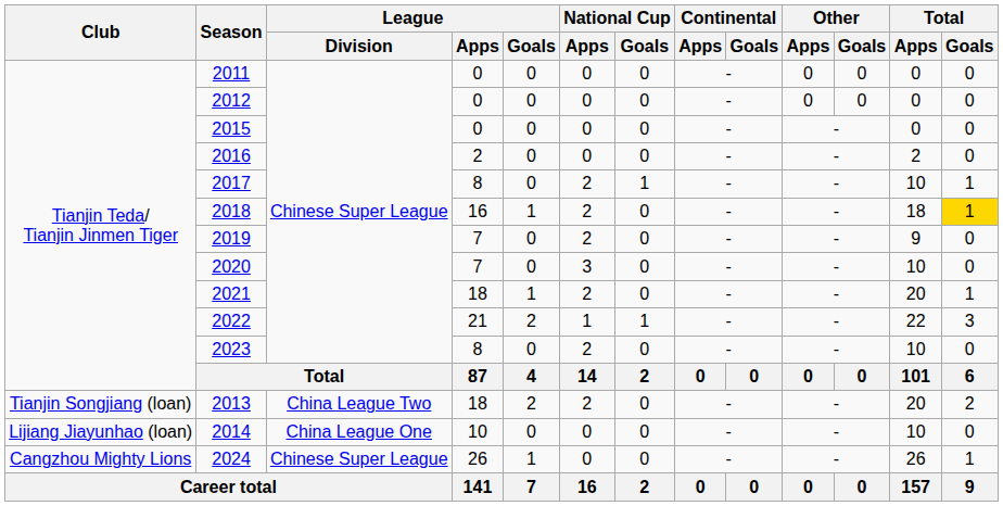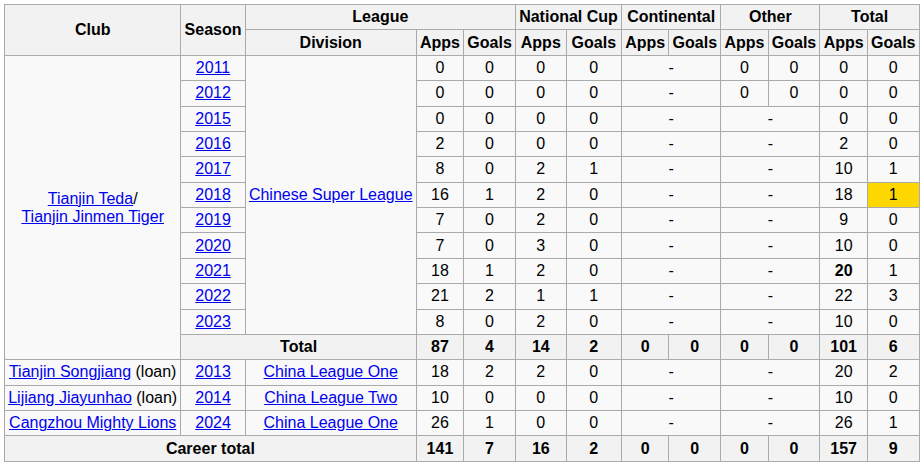 <table class="wikitable" style="text-align: center">
 <tr>
 <th rowspan="2">Club</th>
 <th rowspan="2">Season</th>
 <th colspan="3">League</th>
 <th colspan="2">National Cup</th>
 <th colspan="2">Continental</th>
 <th colspan="2">Other</th>
 <th colspan="2">Total</th>
 </tr>
 <tr>
 <th>Division</th>
 <th>Apps</th>
 <th>Goals</th>
 <th>Apps</th>
 <th>Goals</th>
 <th>Apps</th>
 <th>Goals</th>
 <th>Apps</th>
 <th>Goals</th>
 <th>Apps</th>
 <th>Goals</th>
 </tr>
 <tr>
 <td rowspan=12><a href='#'>Tianjin Teda</a>/<br><a href='#'>Tianjin Jinmen Tiger</a></td>
 <td><a href='#'>2011</a></td>
 <td rowspan=11><a href='#'>Chinese Super League</a></td>
 <td>0</td>
 <td>0</td>
 <td>0</td>
 <td>0</td>
 <td colspan="2">-</td>
 <td>0</td>
 <td>0</td>
 <td>0</td>
 <td>0</td>
 </tr>
 <tr>
 <td><a href='#'>2012</a></td>
 <td>0</td>
 <td>0</td>
 <td>0</td>
 <td>0</td>
 <td colspan="2">-</td>
 <td>0</td>
 <td>0</td>
 <td>0</td>
 <td>0</td>
 </tr>
 <tr>
 <td><a href='#'>2015</a></td>
 <td>0</td>
 <td>0</td>
 <td>0</td>
 <td>0</td>
 <td colspan="2">-</td>
 <td colspan="2">-</td>
 <td>0</td>
 <td>0</td>
 </tr>
 <tr>
 <td><a href='#'>2016</a></td>
 <td>2</td>
 <td>0</td>
 <td>0</td>
 <td>0</td>
 <td colspan="2">-</td>
 <td colspan="2">-</td>
 <td>2</td>
 <td>0</td>
 </tr>
 <tr>
 <td><a href='#'>2017</a></td>
 <td>8</td>
 <td>0</td>
 <td>2</td>
 <td>1</td>
 <td colspan="2">-</td>
 <td colspan="2">-</td>
 <td>10</td>
 <td>1</td>
 </tr>
 <tr>
 <td><a href='#'>2018</a></td>
 <td>16</td>
 <td>1</td>
 <td>2</td>
 <td>0</td>
 <td colspan="2">-</td>
 <td colspan="2">-</td>
 <td>18</td>
 <td style="background: gold;">1</td>
 </tr>
 <tr>
 <td><a href='#'>2019</a></td>
 <td>7</td>
 <td>0</td>
 <td>2</td>
 <td>0</td>
 <td colspan="2">-</td>
 <td colspan="2">-</td>
 <td>9</td>
 <td>0</td>
 </tr>
 <tr>
 <td><a href='#'>2020</a></td>
 <td>7</td>
 <td>0</td>
 <td>3</td>
 <td>0</td>
 <td colspan="2">-</td>
 <td colspan="2">-</td>
 <td>10</td>
 <td>0</td>
 </tr>
 <tr>
 <td><a href='#'>2021</a></td>
 <td>18</td>
 <td>1</td>
 <td>2</td>
 <td>0</td>
 <td colspan="2">-</td>
 <td colspan="2">-</td>
-<td>20</td>
+<td><strong>20</strong></td>
 <td>1</td>
 </tr>
 <tr>
 <td><a href='#'>2022</a></td>
 <td>21</td>
 <td>2</td>
 <td>1</td>
 <td>1</td>
 <td colspan="2">-</td>
 <td colspan="2">-</td>
 <td>22</td>
 <td>3</td>
 </tr>
 <tr>
 <td><a href='#'>2023</a></td>
 <td>8</td>
 <td>0</td>
 <td>2</td>
 <td>0</td>
 <td colspan="2">-</td>
 <td colspan="2">-</td>
 <td>10</td>
 <td>0</td>
 </tr>
 <tr>
 <th colspan=2>Total</th>
 <th>87</th>
 <th>4</th>
 <th>14</th>
 <th>2</th>
 <th>0</th>
 <th>0</th>
 <th>0</th>
 <th>0</th>
 <th>101</th>
 <th>6</th>
 </tr>
 <tr>
 <td><a href='#'>Tianjin Songjiang</a> (loan)</td>
 <td><a href='#'>2013</a></td>
-<td><a href='#'>China League Two</a></td>
+<td><a href='#'>China League One</a></td>
 <td>18</td>
 <td>2</td>
 <td>2</td>
 <td>0</td>
 <td colspan="2">-</td>
 <td colspan="2">-</td>
 <td>20</td>
 <td>2</td>
 </tr>
 <tr>
 <td><a href='#'>Lijiang Jiayunhao</a> (loan)</td>
 <td><a href='#'>2014</a></td>
-<td><a href='#'>China League One</a></td>
+<td><a href='#'>China League Two</a></td>
 <td>10</td>
 <td>0</td>
 <td>0</td>
 <td>0</td>
 <td colspan="2">-</td>
 <td colspan="2">-</td>
 <td>10</td>
 <td>0</td>
 </tr>
 <tr>
 <td><a href='#'>Cangzhou Mighty Lions</a></td>
 <td><a href='#'>2024</a></td>
-<td><a href='#'>Chinese Super League</a></td>
+<td><a href='#'>China League One</a></td>
 <td>26</td>
 <td>1</td>
 <td>0</td>
 <td>0</td>
 <td colspan="2">-</td>
 <td colspan="2">-</td>
 <td>26</td>
 <td>1</td>
 </tr>
 <tr>
 <th colspan=3>Career total</th>
 <th>141</th>
 <th>7</th>
 <th>16</th>
 <th>2</th>
 <th>0</th>
 <th>0</th>
 <th>0</th>
 <th>0</th>
 <th>157</th>
 <th>9</th>
 </tr>
 </table>
